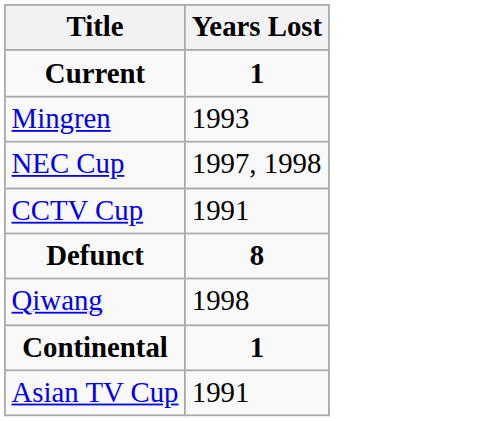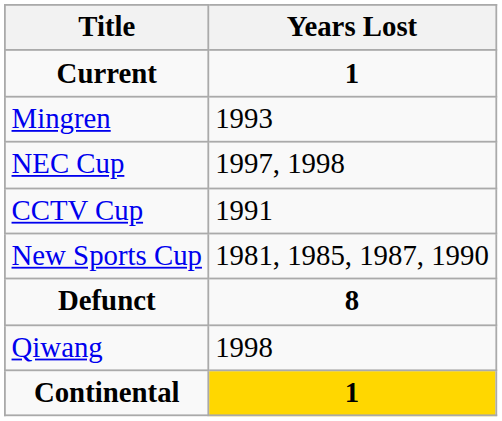 <table class="wikitable">
 <tr>
 <th>Title</th>
 <th>Years Lost</th>
 </tr>
 <tr>
 <td align="center"><strong>Current</strong></td>
 <td align="center"><strong>1</strong></td>
 </tr>
 <tr>
 <td> <a href='#'>Mingren</a></td>
 <td>1993</td>
 </tr>
 <tr>
 <td> <a href='#'>NEC Cup</a></td>
 <td>1997, 1998</td>
 </tr>
 <tr>
 <td> <a href='#'>CCTV Cup</a></td>
 <td>1991</td>
 </tr>
 <tr>
+<td> <a href='#'>New Sports Cup</a></td>
+<td>1981, 1985, 1987, 1990</td>
+</tr>
+<tr>
 <td align="center"><strong>Defunct</strong></td>
 <td align="center"><strong>8</strong></td>
 </tr>
 <tr>
 <td> <a href='#'>Qiwang</a></td>
 <td>1998</td>
 </tr>
 <tr>
 <td align="center"><strong>Continental</strong></td>
-<td align="center"><strong>1</strong></td>
-</tr>
-<tr>
-<td>    <a href='#'>Asian TV Cup</a></td>
-<td>1991</td>
+<td align="center" style="background: gold;"><strong>1</strong></td>
 </tr>
 </table>
